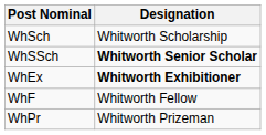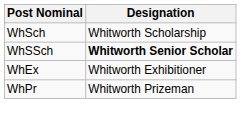 <table class="wikitable">
 <tr>
 <th>Post Nominal</th>
 <th>Designation</th>
 </tr>
 <tr>
 <td>WhSch</td>
 <td>Whitworth Scholarship</td>
 </tr>
 <tr>
 <td>WhSSch</td>
 <td><strong>Whitworth Senior Scholar</strong></td>
 </tr>
 <tr>
 <td>WhEx</td>
-<td><strong>Whitworth Exhibitioner</strong></td>
-</tr>
-<tr>
-<td>WhF</td>
-<td>Whitworth Fellow</td>
+<td>Whitworth Exhibitioner</td>
 </tr>
 <tr>
 <td>WhPr</td>
 <td>Whitworth Prizeman</td>
 </tr>
 </table>
